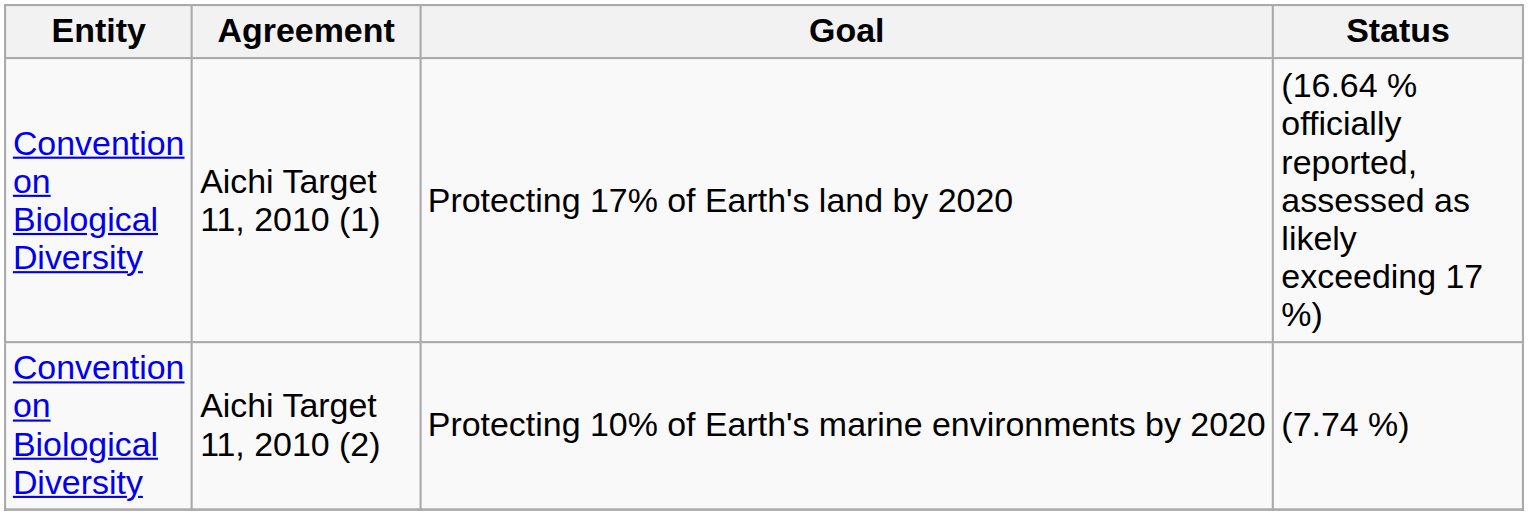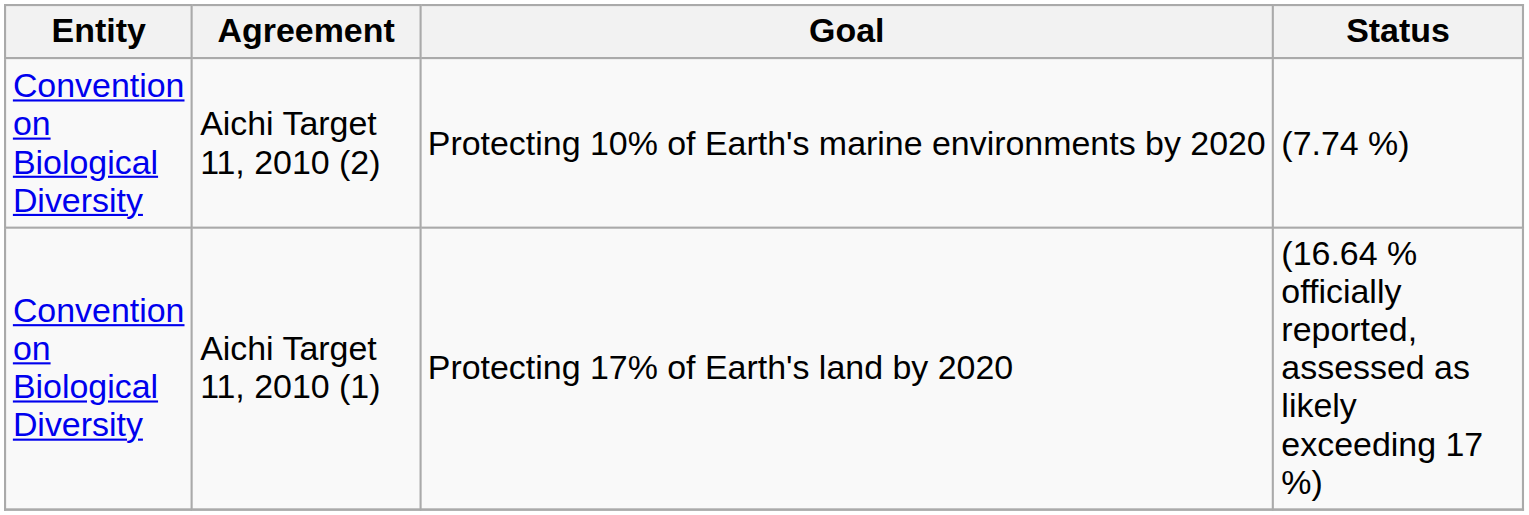 <table class="wikitable toptextcells zebra sortable">
 <tr>
 <th width=80px>Entity</th>
 <th width=100px class="unsortable">Agreement</th>
 <th class="unsortable">Goal</th>
 <th width=110px>Status</th>
 </tr>
 <tr>
 <td><a href='#'>Convention on Biological Diversity</a></td>
+<td>Aichi Target 11, 2010 (2)</td>
+<td>Protecting 10% of Earth's marine environments by 2020</td>
+<td> (7.74 %)</td>
+</tr>
+<tr>
+<td><a href='#'>Convention on Biological Diversity</a></td>
 <td>Aichi Target 11, 2010 (1)</td>
 <td>Protecting 17% of Earth's land by 2020</td>
 <td> (16.64 % officially reported, assessed as likely exceeding 17 %)</td>
 </tr>
 <tr>
-<td><a href='#'>Convention on Biological Diversity</a></td>
-<td>Aichi Target 11, 2010 (2)</td>
-<td>Protecting 10% of Earth's marine environments by 2020</td>
-<td> (7.74 %)</td>
-</tr>
-<tr>
 </tr>
 </table>
